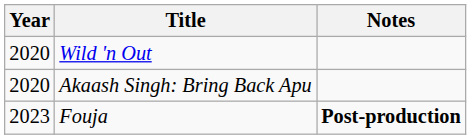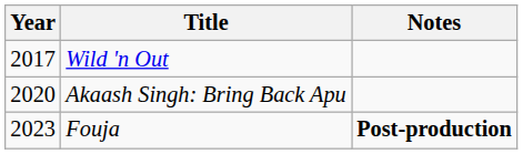 <table class="wikitable sortable">
 <tr>
 <th>Year</th>
 <th>Title</th>
 <th>Notes</th>
 </tr>
 <tr>
-<td>2020</td>
+<td>2017</td>
 <td><em><a href='#'>Wild 'n Out</a></em></td>
 <td></td>
 </tr>
 <tr>
 <td>2020</td>
 <td><em>Akaash Singh: Bring Back Apu</em></td>
 <td></td>
 </tr>
 <tr>
 <td>2023</td>
 <td><em>Fouja</em></td>
 <td><strong>Post-production</strong></td>
 </tr>
 </table>
